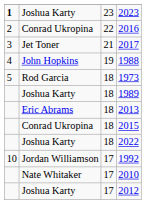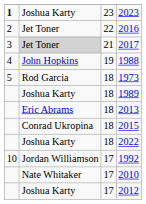 <table class="wikitable">
 <tr>
 </tr>
 <tr>
 <td><strong>1</strong></td>
 <td>Joshua Karty</td>
 <td>23</td>
 <td><a href='#'>2023</a></td>
 </tr>
 <tr>
 <td>2</td>
-<td>Conrad Ukropina</td>
+<td>Jet Toner</td>
 <td>22</td>
 <td><a href='#'>2016</a></td>
 </tr>
 <tr>
 <td>3</td>
-<td>Jet Toner</td>
+<td style="background: lightgrey;">Jet Toner</td>
 <td>21</td>
 <td><a href='#'>2017</a></td>
 </tr>
 <tr>
 <td>4</td>
 <td><a href='#'>John Hopkins</a></td>
 <td>19</td>
 <td><a href='#'>1988</a></td>
 </tr>
 <tr>
 <td>5</td>
 <td>Rod Garcia</td>
 <td>18</td>
 <td><a href='#'>1973</a></td>
 </tr>
 <tr>
 <td></td>
 <td>Joshua Karty</td>
 <td>18</td>
 <td><a href='#'>1989</a></td>
 </tr>
 <tr>
 <td></td>
 <td><a href='#'>Eric Abrams</a></td>
 <td>18</td>
 <td><a href='#'>2013</a></td>
 </tr>
 <tr>
 <td></td>
 <td>Conrad Ukropina</td>
 <td>18</td>
 <td><a href='#'>2015</a></td>
 </tr>
 <tr>
 <td></td>
 <td>Joshua Karty</td>
 <td>18</td>
 <td><a href='#'>2022</a></td>
 </tr>
 <tr>
 <td>10</td>
 <td>Jordan Williamson</td>
 <td>17</td>
 <td><a href='#'>1992</a></td>
 </tr>
 <tr>
 <td></td>
 <td>Nate Whitaker</td>
 <td>17</td>
 <td><a href='#'>2010</a></td>
 </tr>
 <tr>
 <td></td>
 <td>Joshua Karty</td>
 <td>17</td>
 <td><a href='#'>2012</a></td>
 </tr>
 </table>
